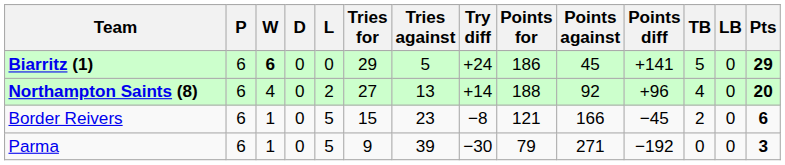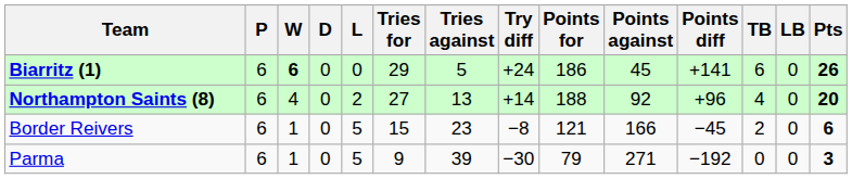 <table class="wikitable" style="text-align:center">
 <tr>
 <th width="200">Team</th>
 <th width="20">P</th>
 <th width="20">W</th>
 <th width="20">D</th>
 <th width="20">L</th>
 <th width="20">Tries for</th>
 <th width="20">Tries against</th>
 <th width="20">Try diff</th>
 <th width="20">Points for</th>
 <th width="20">Points against</th>
 <th width="25">Points diff</th>
 <th width="20">TB</th>
 <th width="20">LB</th>
 <th width="20">Pts</th>
 </tr>
 <tr bgcolor=#ccffcc>
 <td align=left> <strong><a href='#'>Biarritz</a> (1)</strong></td>
 <td>6</td>
 <td><strong>6</strong></td>
 <td>0</td>
 <td>0</td>
 <td>29</td>
 <td>5</td>
 <td>+24</td>
 <td>186</td>
 <td>45</td>
 <td>+141</td>
-<td>5</td>
+<td>6</td>
 <td>0</td>
-<td><strong>29</strong></td>
+<td><strong>26</strong></td>
 </tr>
 <tr bgcolor=#ccffcc>
 <td align=left> <strong><a href='#'>Northampton Saints</a> (8)</strong></td>
 <td>6</td>
 <td>4</td>
 <td>0</td>
 <td>2</td>
 <td>27</td>
 <td>13</td>
 <td>+14</td>
 <td>188</td>
 <td>92</td>
 <td>+96</td>
 <td>4</td>
 <td>0</td>
 <td><strong>20</strong></td>
 </tr>
 <tr>
 <td align=left> <a href='#'>Border Reivers</a></td>
 <td>6</td>
 <td>1</td>
 <td>0</td>
 <td>5</td>
 <td>15</td>
 <td>23</td>
 <td>−8</td>
 <td>121</td>
 <td>166</td>
 <td>−45</td>
 <td>2</td>
 <td>0</td>
 <td><strong>6</strong></td>
 </tr>
 <tr>
 <td align=left> <a href='#'>Parma</a></td>
 <td>6</td>
 <td>1</td>
 <td>0</td>
 <td>5</td>
 <td>9</td>
 <td>39</td>
 <td>−30</td>
 <td>79</td>
 <td>271</td>
 <td>−192</td>
 <td>0</td>
 <td>0</td>
 <td><strong>3</strong></td>
 </tr>
 </table>
